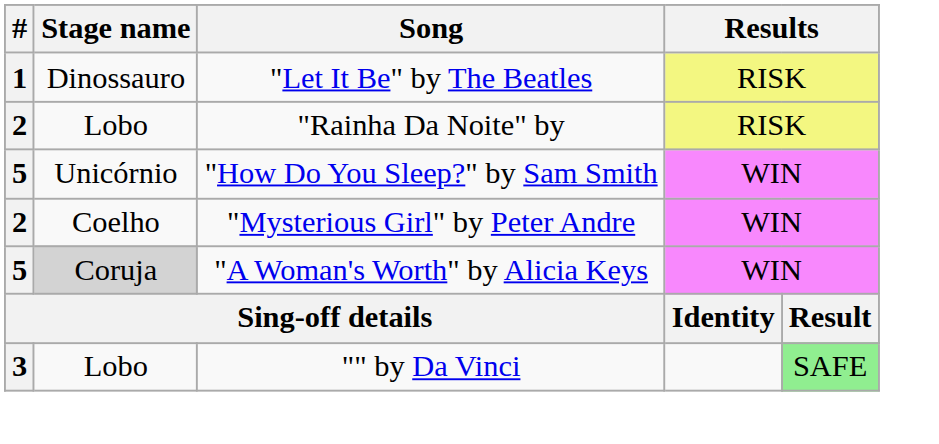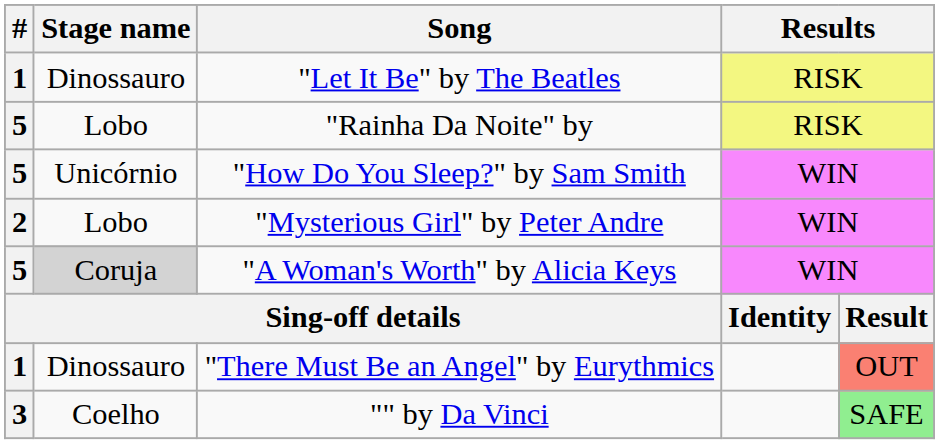 <table class="wikitable plainrowheaders" style="text-align: center;">
 <tr>
 <th>#</th>
 <th>Stage name</th>
 <th>Song</th>
 <th colspan=2>Results</th>
 </tr>
 <tr>
 <th>1</th>
 <td>Dinossauro</td>
 <td>"<a href='#'>Let It Be</a>" by <a href='#'>The Beatles</a></td>
 <td colspan=2 bgcolor="#F3F781">RISK</td>
 </tr>
 <tr>
-<th>2</th>
+<th>5</th>
 <td>Lobo</td>
 <td>"Rainha Da Noite" by </td>
 <td colspan=2 bgcolor="#F3F781">RISK</td>
 </tr>
 <tr>
 <th>5</th>
 <td>Unicórnio</td>
 <td>"<a href='#'>How Do You Sleep?</a>" by <a href='#'>Sam Smith</a></td>
 <td colspan=2 bgcolor="#F888FD">WIN</td>
 </tr>
 <tr>
 <th>2</th>
-<td>Coelho</td>
+<td>Lobo</td>
 <td>"<a href='#'>Mysterious Girl</a>" by <a href='#'>Peter Andre</a></td>
 <td colspan=2 bgcolor="#F888FD">WIN</td>
 </tr>
 <tr>
 <th>5</th>
 <td style="background: lightgrey;">Coruja</td>
 <td>"<a href='#'>A Woman's Worth</a>" by <a href='#'>Alicia Keys</a></td>
 <td colspan=2 bgcolor="#F888FD">WIN</td>
 </tr>
 <tr>
 <th colspan="3">Sing-off details</th>
 <th>Identity</th>
 <th>Result</th>
 </tr>
 <tr>
+<th>1</th>
+<td>Dinossauro</td>
+<td>"<a href='#'>There Must Be an Angel</a>" by <a href='#'>Eurythmics</a></td>
+<td></td>
+<td bgcolor=salmon>OUT</td>
+</tr>
+<tr>
 <th>3</th>
-<td>Lobo</td>
+<td>Coelho</td>
 <td>"" by <a href='#'>Da Vinci</a></td>
 <td></td>
 <td bgcolor=lightgreen>SAFE</td>
 </tr>
 </table>
